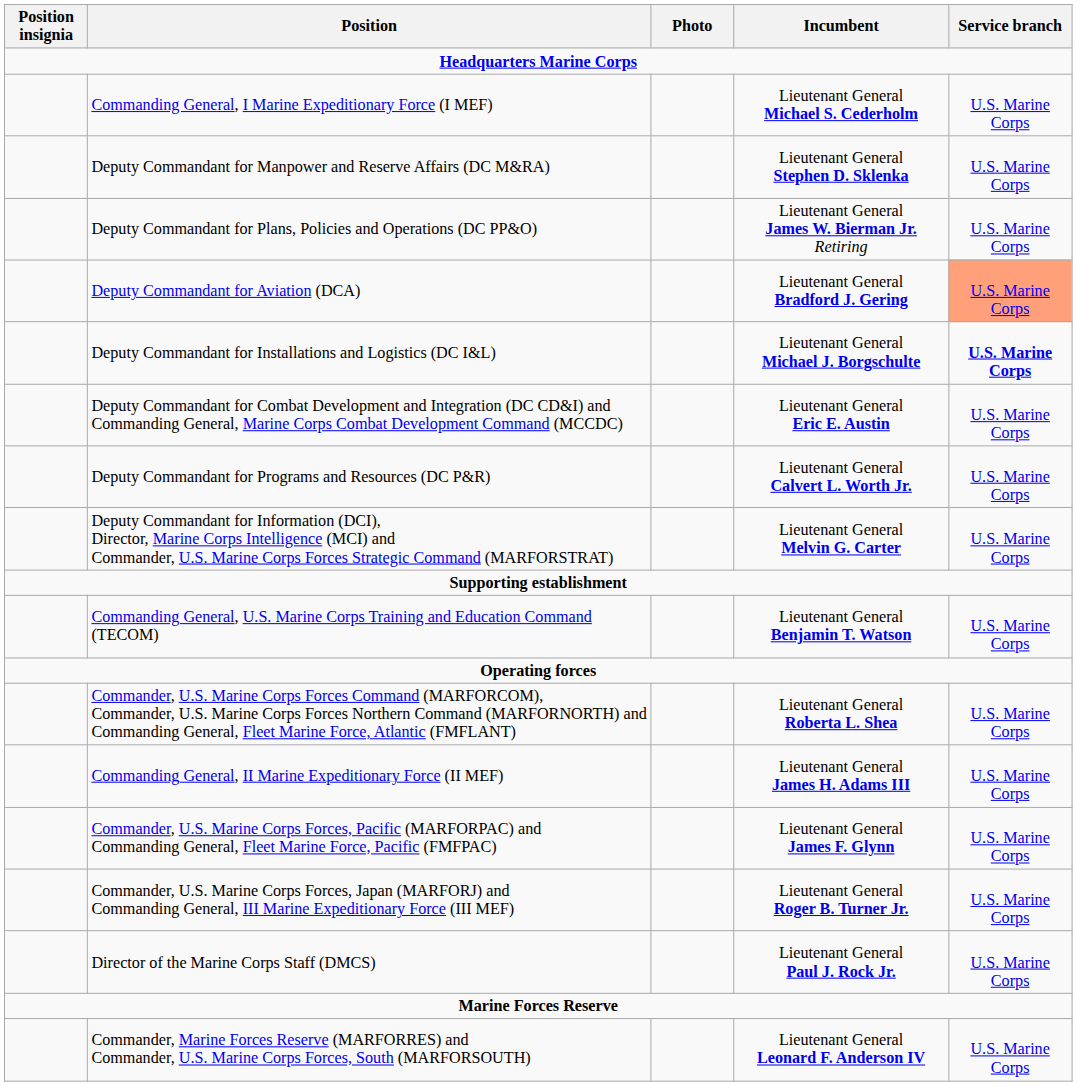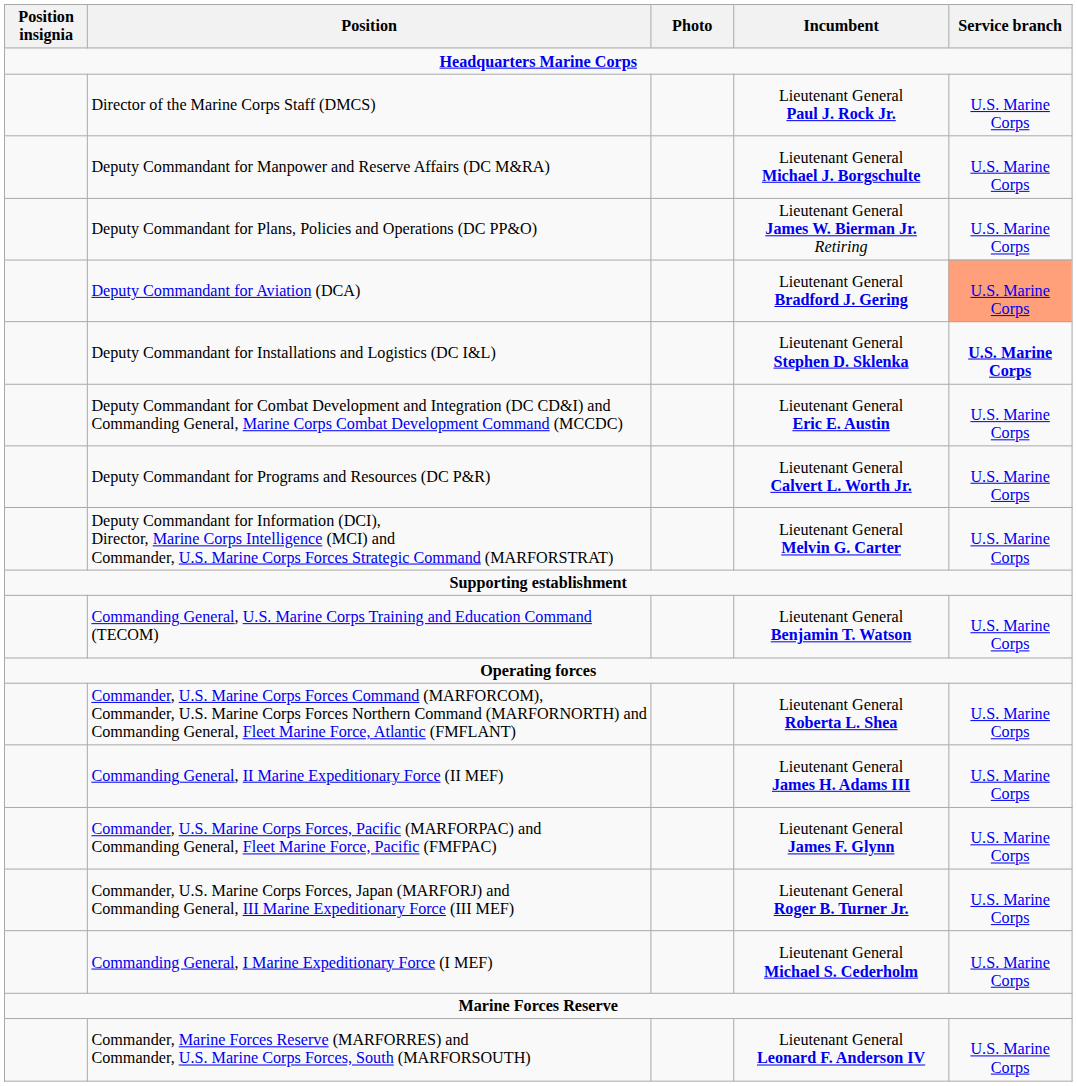 <table class="wikitable">
 <tr>
 <th width="75" style="text-align:center">Position insignia</th>
 <th width="550" style="text-align:center">Position</th>
 <th width="75" style="text-align:center">Photo</th>
 <th width="205" style="text-align:center">Incumbent</th>
 <th width="115" style="text-align:center">Service branch</th>
 </tr>
 <tr>
 <td colspan="5" style="text-align:center"><strong><a href='#'>Headquarters Marine Corps</a></strong></td>
 </tr>
 <tr>
 <td></td>
-<td><a href='#'>Commanding General</a>, <a href='#'>I Marine Expeditionary Force</a> (I MEF)</td>
+<td>Director of the Marine Corps Staff (DMCS)</td>
 <td></td>
-<td style="text-align:center">Lieutenant General<br><strong><a href='#'>Michael S. Cederholm</a></strong></td>
+<td style="text-align:center">Lieutenant General<br><strong><a href='#'>Paul J. Rock Jr.</a></strong></td>
 <td style="text-align:center"><br><a href='#'>U.S. Marine Corps</a></td>
 </tr>
 <tr>
 <td></td>
 <td>Deputy Commandant for Manpower and Reserve Affairs (DC M&RA)</td>
 <td></td>
-<td style="text-align:center">Lieutenant General<br><strong><a href='#'>Stephen D. Sklenka</a></strong></td>
+<td style="text-align:center">Lieutenant General<br><strong><a href='#'>Michael J. Borgschulte</a></strong></td>
 <td style="text-align:center"><br><a href='#'>U.S. Marine Corps</a></td>
 </tr>
 <tr>
 <td></td>
 <td>Deputy Commandant for Plans, Policies and Operations (DC PP&O)</td>
 <td></td>
 <td style="text-align:center">Lieutenant General<br><strong><a href='#'>James W. Bierman Jr.</a></strong><br><em>Retiring</em></td>
 <td style="text-align:center"><br><a href='#'>U.S. Marine Corps</a></td>
 </tr>
 <tr>
 <td></td>
 <td><a href='#'>Deputy Commandant for Aviation</a> (DCA)</td>
 <td></td>
 <td style="text-align:center">Lieutenant General<br><strong><a href='#'>Bradford J. Gering</a></strong></td>
 <td style="background: lightsalmon; text-align:center"><br><a href='#'>U.S. Marine Corps</a></td>
 </tr>
 <tr>
 <td></td>
 <td>Deputy Commandant for Installations and Logistics (DC I&L)</td>
 <td></td>
-<td style="text-align:center">Lieutenant General<br><strong><a href='#'>Michael J. Borgschulte</a></strong></td>
+<td style="text-align:center">Lieutenant General<br><strong><a href='#'>Stephen D. Sklenka</a></strong></td>
 <td style="text-align:center"><strong><br><a href='#'>U.S. Marine Corps</a></strong></td>
 </tr>
 <tr>
 <td> </td>
 <td>Deputy Commandant for Combat Development and Integration (DC CD&I) and Commanding General, <a href='#'>Marine Corps Combat Development Command</a> (MCCDC)</td>
 <td></td>
 <td style="text-align:center">Lieutenant General<br><strong><a href='#'>Eric E. Austin</a></strong></td>
 <td style="text-align:center"><br><a href='#'>U.S. Marine Corps</a></td>
 </tr>
 <tr>
 <td></td>
 <td>Deputy Commandant for Programs and Resources (DC P&R)</td>
 <td></td>
 <td style="text-align:center">Lieutenant General<br><strong><a href='#'>Calvert L. Worth Jr.</a></strong></td>
 <td style="text-align:center"><br><a href='#'>U.S. Marine Corps</a></td>
 </tr>
 <tr>
 <td> </td>
 <td>Deputy Commandant for Information (DCI),<br>Director, <a href='#'>Marine Corps Intelligence</a> (MCI) and<br>Commander, <a href='#'>U.S. Marine Corps Forces Strategic Command</a> (MARFORSTRAT)</td>
 <td></td>
 <td style="text-align:center">Lieutenant General<br><strong><a href='#'>Melvin G. Carter</a></strong></td>
 <td style="text-align:center"><br><a href='#'>U.S. Marine Corps</a></td>
 </tr>
 <tr>
 <td colspan="5" style="text-align:center"><strong>Supporting establishment</strong></td>
 </tr>
 <tr>
 <td></td>
 <td><a href='#'>Commanding General</a>, <a href='#'>U.S. Marine Corps Training and Education Command</a> (TECOM)</td>
 <td></td>
 <td style="text-align:center">Lieutenant General<br><strong><a href='#'>Benjamin T. Watson</a></strong></td>
 <td style="text-align:center"><br><a href='#'>U.S. Marine Corps</a></td>
 </tr>
 <tr>
 <td colspan="5" style="text-align:center"><strong>Operating forces</strong></td>
 </tr>
 <tr>
 <td>  </td>
 <td><a href='#'>Commander</a>, <a href='#'>U.S. Marine Corps Forces Command</a> (MARFORCOM),<br>Commander, U.S. Marine Corps Forces Northern Command (MARFORNORTH) and Commanding General, <a href='#'>Fleet Marine Force, Atlantic</a> (FMFLANT)</td>
 <td></td>
 <td style="text-align:center">Lieutenant General<br><strong><a href='#'>Roberta L. Shea</a></strong></td>
 <td style="text-align:center"><br><a href='#'>U.S. Marine Corps</a></td>
 </tr>
 <tr>
 <td></td>
 <td><a href='#'>Commanding General</a>, <a href='#'>II Marine Expeditionary Force</a> (II MEF)</td>
 <td></td>
 <td style="text-align:center">Lieutenant General<br><strong><a href='#'>James H. Adams III</a></strong></td>
 <td style="text-align:center"><br><a href='#'>U.S. Marine Corps</a></td>
 </tr>
 <tr>
 <td></td>
 <td><a href='#'>Commander</a>, <a href='#'>U.S. Marine Corps Forces, Pacific</a> (MARFORPAC) and<br>Commanding General, <a href='#'>Fleet Marine Force, Pacific</a> (FMFPAC)</td>
 <td></td>
 <td style="text-align:center">Lieutenant General<br><strong><a href='#'>James F. Glynn</a></strong></td>
 <td style="text-align:center"><br><a href='#'>U.S. Marine Corps</a></td>
 </tr>
 <tr>
 <td> </td>
 <td>Commander, U.S. Marine Corps Forces, Japan (MARFORJ) and<br>Commanding General, <a href='#'>III Marine Expeditionary Force</a> (III MEF)</td>
 <td></td>
 <td style="text-align:center">Lieutenant General<br><strong><a href='#'>Roger B. Turner Jr.</a></strong></td>
 <td style="text-align:center"><br><a href='#'>U.S. Marine Corps</a></td>
 </tr>
 <tr>
 <td></td>
-<td>Director of the Marine Corps Staff (DMCS)</td>
+<td><a href='#'>Commanding General</a>, <a href='#'>I Marine Expeditionary Force</a> (I MEF)</td>
 <td></td>
-<td style="text-align:center">Lieutenant General<br><strong><a href='#'>Paul J. Rock Jr.</a></strong></td>
+<td style="text-align:center">Lieutenant General<br><strong><a href='#'>Michael S. Cederholm</a></strong></td>
 <td style="text-align:center"><br><a href='#'>U.S. Marine Corps</a></td>
 </tr>
 <tr>
 <td colspan="5" style="text-align:center"><strong>Marine Forces Reserve</strong></td>
 </tr>
 <tr>
 <td> </td>
 <td>Commander, <a href='#'>Marine Forces Reserve</a> (MARFORRES) and<br>Commander, <a href='#'>U.S. Marine Corps Forces, South</a> (MARFORSOUTH)</td>
 <td></td>
 <td style="text-align:center">Lieutenant General<br><strong><a href='#'>Leonard F. Anderson IV</a></strong></td>
 <td style="text-align:center"><br><a href='#'>U.S. Marine Corps</a></td>
 </tr>
 </table>
